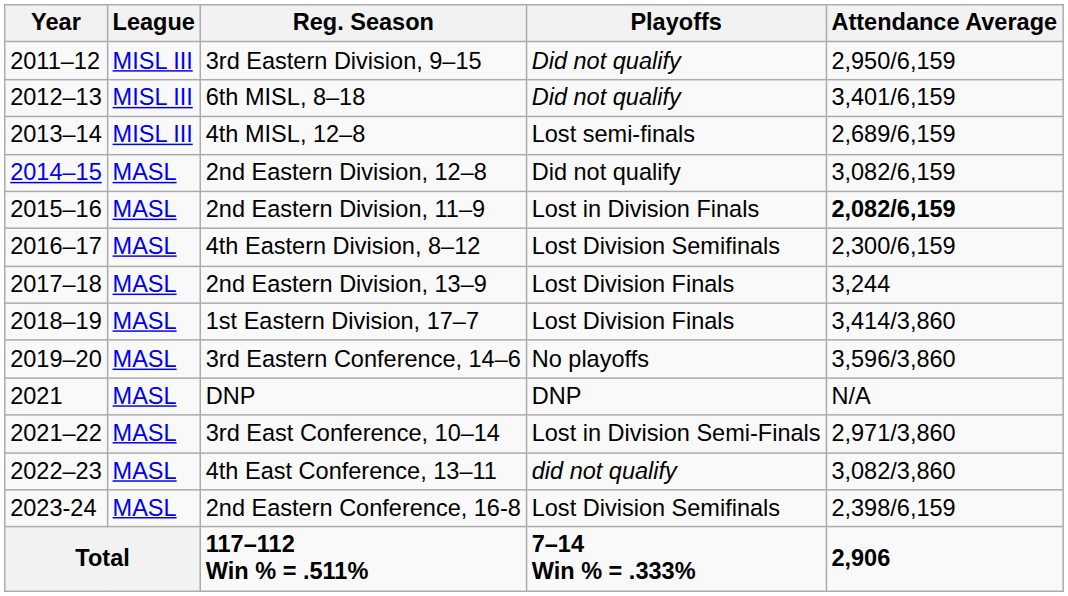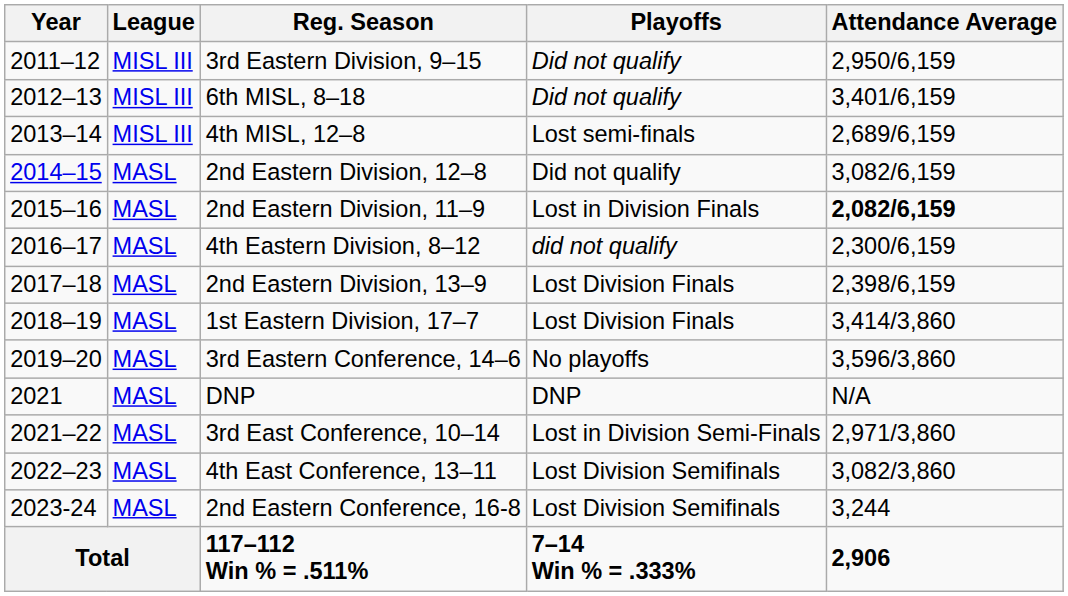 <table class="wikitable">
 <tr>
 <th>Year</th>
 <th>League</th>
 <th>Reg. Season</th>
 <th>Playoffs</th>
 <th>Attendance Average</th>
 </tr>
 <tr>
 <td>2011–12</td>
 <td><a href='#'>MISL III</a></td>
 <td>3rd Eastern Division, 9–15</td>
 <td><em>Did not qualify</em></td>
 <td>2,950/6,159</td>
 </tr>
 <tr>
 <td>2012–13</td>
 <td><a href='#'>MISL III</a></td>
 <td>6th MISL, 8–18</td>
 <td><em>Did not qualify</em></td>
 <td>3,401/6,159</td>
 </tr>
 <tr>
 <td>2013–14</td>
 <td><a href='#'>MISL III</a></td>
 <td>4th MISL, 12–8</td>
 <td>Lost semi-finals</td>
 <td>2,689/6,159</td>
 </tr>
 <tr>
 <td><a href='#'>2014–15</a></td>
 <td><a href='#'>MASL</a></td>
 <td>2nd Eastern Division, 12–8</td>
 <td>Did not qualify</td>
 <td>3,082/6,159</td>
 </tr>
 <tr>
 <td>2015–16</td>
 <td><a href='#'>MASL</a></td>
 <td>2nd Eastern Division, 11–9</td>
 <td>Lost in Division Finals</td>
 <td><strong>2,082/6,159</strong></td>
 </tr>
 <tr>
 <td>2016–17</td>
 <td><a href='#'>MASL</a></td>
 <td>4th Eastern Division, 8–12</td>
-<td>Lost Division Semifinals</td>
+<td><em>did not qualify</em></td>
 <td>2,300/6,159</td>
 </tr>
 <tr>
 <td>2017–18</td>
 <td><a href='#'>MASL</a></td>
 <td>2nd Eastern Division, 13–9</td>
 <td>Lost Division Finals</td>
-<td>3,244</td>
+<td>2,398/6,159</td>
 </tr>
 <tr>
 <td>2018–19</td>
 <td><a href='#'>MASL</a></td>
 <td>1st Eastern Division, 17–7</td>
 <td>Lost Division Finals</td>
 <td>3,414/3,860</td>
 </tr>
 <tr>
 <td>2019–20</td>
 <td><a href='#'>MASL</a></td>
 <td>3rd Eastern Conference, 14–6</td>
 <td>No playoffs</td>
 <td>3,596/3,860</td>
 </tr>
 <tr>
 <td>2021</td>
 <td><a href='#'>MASL</a></td>
 <td>DNP</td>
 <td>DNP</td>
 <td>N/A</td>
 </tr>
 <tr>
 <td>2021–22</td>
 <td><a href='#'>MASL</a></td>
 <td>3rd East Conference, 10–14</td>
 <td>Lost in Division Semi-Finals</td>
 <td>2,971/3,860</td>
 </tr>
 <tr>
 <td>2022–23</td>
 <td><a href='#'>MASL</a></td>
 <td>4th East Conference, 13–11</td>
-<td><em>did not qualify</em></td>
+<td>Lost Division Semifinals</td>
 <td>3,082/3,860</td>
 </tr>
 <tr>
 <td>2023-24</td>
 <td><a href='#'>MASL</a></td>
 <td>2nd Eastern Conference, 16-8</td>
 <td>Lost Division Semifinals</td>
-<td>2,398/6,159</td>
+<td>3,244</td>
 </tr>
 <tr>
 <th style="text-align:center;" colspan="2">Total</th>
 <td><strong>117–112</strong><br><strong>Win % = .511%</strong></td>
 <td><strong>7–14</strong> <br> <strong>Win % = .333%</strong></td>
 <td><strong>2,906</strong></td>
 </tr>
 </table>
